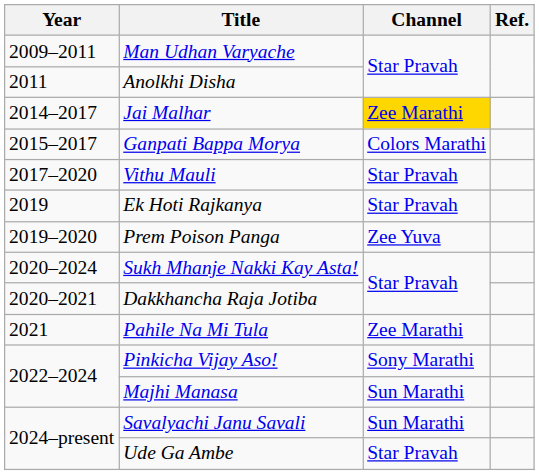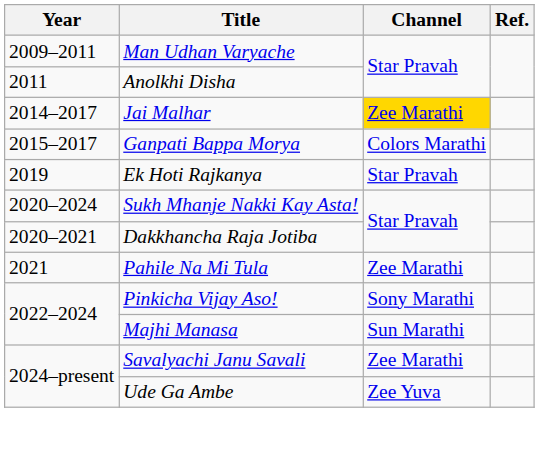 <table class="wikitable">
 <tr>
 <th>Year</th>
 <th>Title</th>
 <th>Channel</th>
 <th>Ref.</th>
 </tr>
 <tr>
 <td>2009–2011</td>
 <td><em><a href='#'>Man Udhan Varyache</a></em></td>
 <td rowspan="2"><a href='#'>Star Pravah</a></td>
 <td rowspan="2"></td>
 </tr>
 <tr>
 <td>2011</td>
 <td><em>Anolkhi Disha</em></td>
 </tr>
 <tr>
 <td>2014–2017</td>
 <td><em><a href='#'>Jai Malhar</a></em></td>
 <td style="background: gold;"><a href='#'>Zee Marathi</a></td>
 <td></td>
 </tr>
 <tr>
 <td>2015–2017</td>
 <td><em><a href='#'>Ganpati Bappa Morya</a></em></td>
 <td><a href='#'>Colors Marathi</a></td>
 <td></td>
 </tr>
 <tr>
-<td>2017–2020</td>
-<td><em><a href='#'>Vithu Mauli</a></em></td>
-<td><a href='#'>Star Pravah</a></td>
-<td></td>
-</tr>
-<tr>
 <td>2019</td>
 <td><em>Ek Hoti Rajkanya</em></td>
 <td><a href='#'>Star Pravah</a></td>
-<td></td>
-</tr>
-<tr>
-<td>2019–2020</td>
-<td><em>Prem Poison Panga</em></td>
-<td><a href='#'>Zee Yuva</a></td>
 <td></td>
 </tr>
 <tr>
 <td>2020–2024</td>
 <td><em><a href='#'>Sukh Mhanje Nakki Kay Asta!</a></em></td>
 <td rowspan="2"><a href='#'>Star Pravah</a></td>
 <td></td>
 </tr>
 <tr>
 <td>2020–2021</td>
 <td><em>Dakkhancha Raja Jotiba</em></td>
 <td></td>
 </tr>
 <tr>
 <td>2021</td>
 <td><em><a href='#'>Pahile Na Mi Tula</a></em></td>
 <td><a href='#'>Zee Marathi</a></td>
 <td></td>
 </tr>
 <tr>
 <td rowspan="2">2022–2024</td>
 <td><em><a href='#'>Pinkicha Vijay Aso!</a></em></td>
 <td><a href='#'>Sony Marathi</a></td>
 <td></td>
 </tr>
 <tr>
 <td><em><a href='#'>Majhi Manasa</a></em></td>
 <td><a href='#'>Sun Marathi</a></td>
 <td></td>
 </tr>
 <tr>
 <td rowspan="2">2024–present</td>
 <td><em><a href='#'>Savalyachi Janu Savali</a></em></td>
-<td><a href='#'>Sun Marathi</a></td>
+<td><a href='#'>Zee Marathi</a></td>
 <td></td>
 </tr>
 <tr>
 <td><em>Ude Ga Ambe</em></td>
-<td><a href='#'>Star Pravah</a></td>
+<td><a href='#'>Zee Yuva</a></td>
 <td></td>
 </tr>
 </table>
